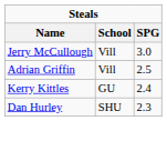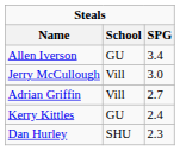 <table class="wikitable">
 <tr>
 <td colspan=3 style="text-align:center;"><strong>Steals</strong></td>
 </tr>
 <tr>
 <th>Name</th>
 <th>School</th>
 <th>SPG</th>
 </tr>
 <tr>
+<td><a href='#'>Allen Iverson</a></td>
+<td>GU</td>
+<td>3.4</td>
+</tr>
+<tr>
 <td><a href='#'>Jerry McCullough</a></td>
 <td>Vill</td>
 <td>3.0</td>
 </tr>
 <tr>
 <td><a href='#'>Adrian Griffin</a></td>
 <td>Vill</td>
-<td>2.5</td>
+<td>2.7</td>
 </tr>
 <tr>
 <td><a href='#'>Kerry Kittles</a></td>
 <td>GU</td>
 <td>2.4</td>
 </tr>
 <tr>
 <td><a href='#'>Dan Hurley</a></td>
 <td>SHU</td>
 <td>2.3</td>
 </tr>
 </table>
